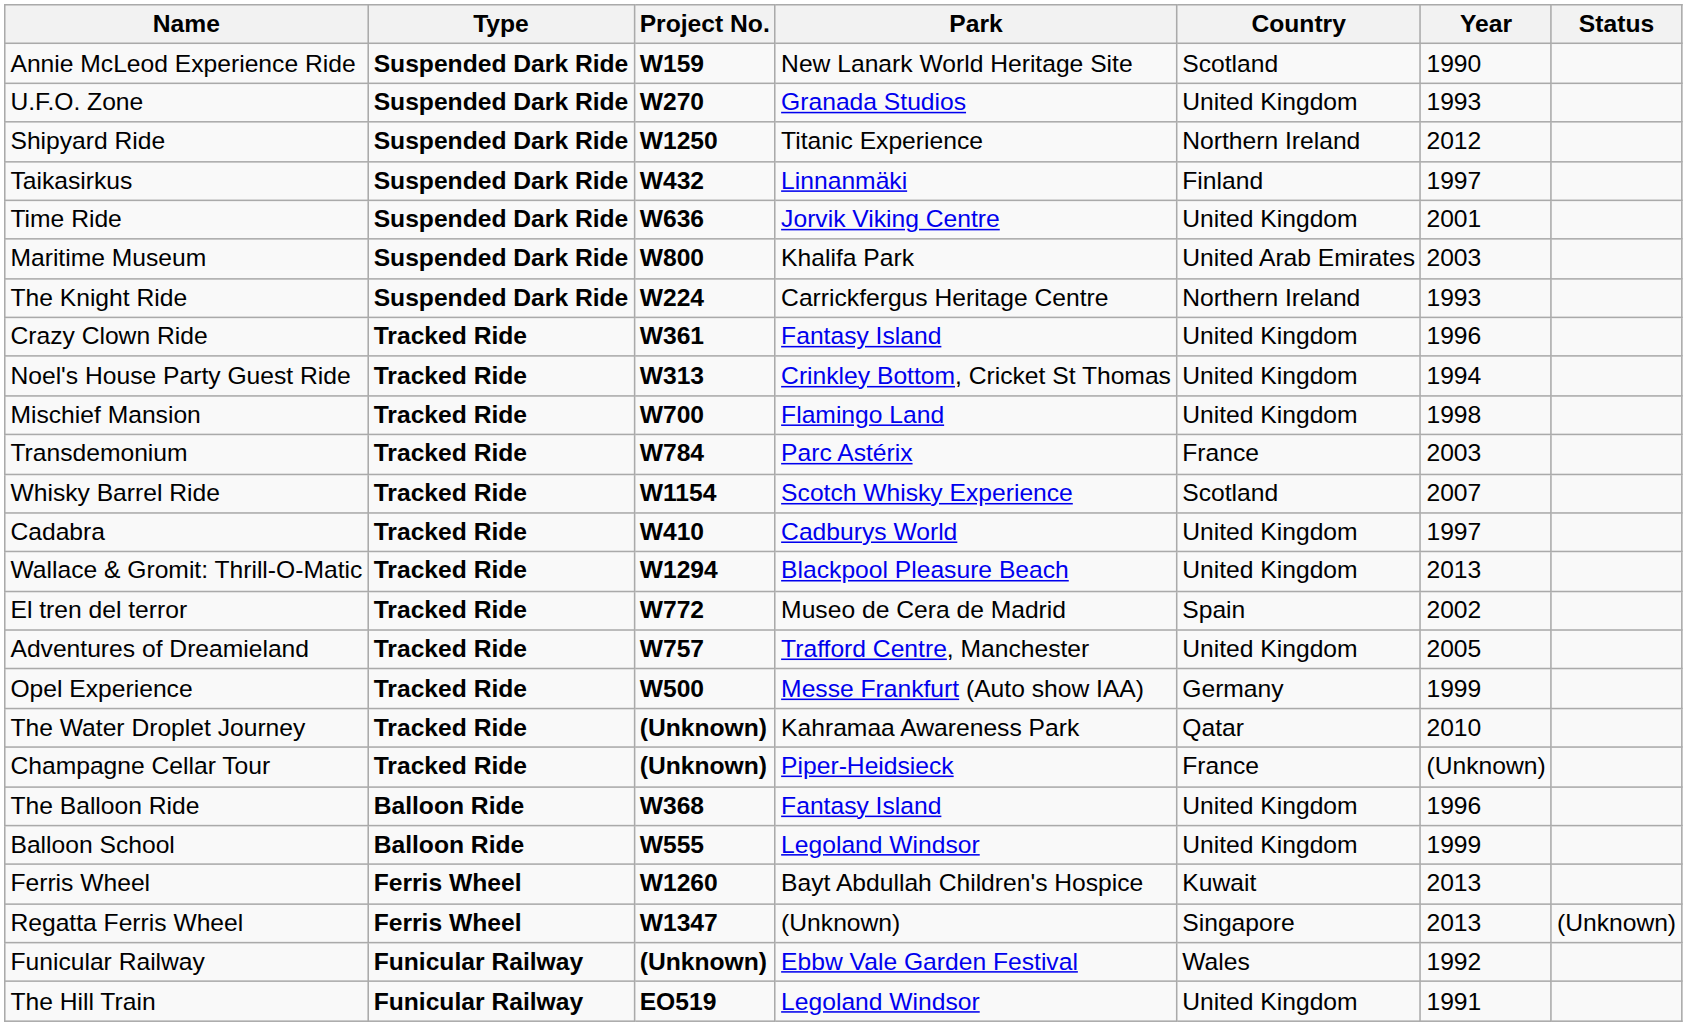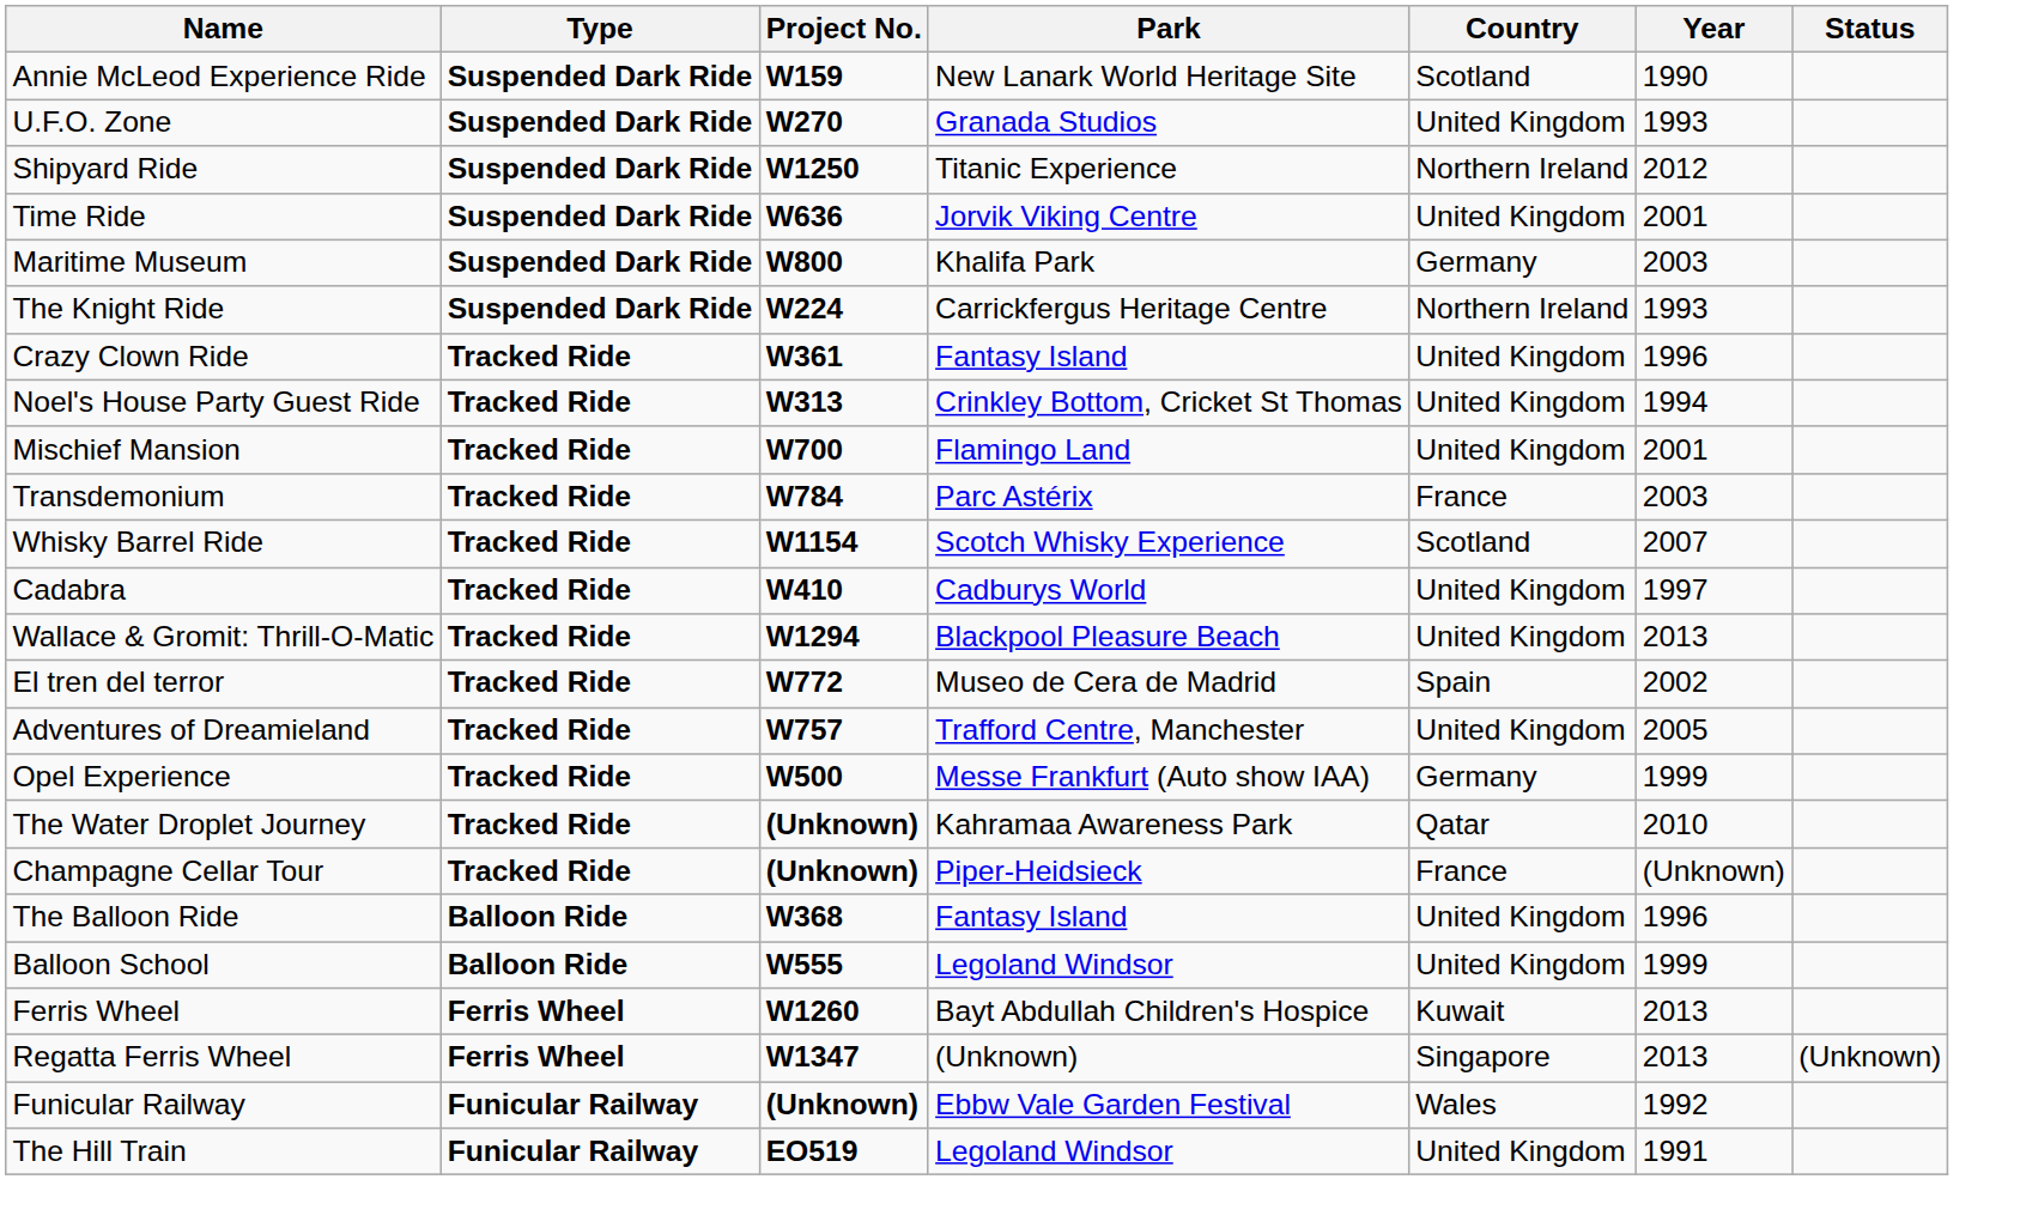 <table class="wikitable">
 <tr>
 <th>Name</th>
 <th>Type</th>
 <th>Project No.</th>
 <th>Park</th>
 <th>Country</th>
 <th>Year</th>
 <th>Status</th>
 </tr>
 <tr>
 <td>Annie McLeod Experience Ride</td>
 <td><strong>Suspended Dark Ride</strong></td>
 <td><strong>W159</strong></td>
 <td>New Lanark World Heritage Site</td>
 <td> Scotland</td>
 <td>1990</td>
 <td></td>
 </tr>
 <tr>
 <td>U.F.O. Zone</td>
 <td><strong>Suspended Dark Ride</strong></td>
 <td><strong>W270</strong></td>
 <td><a href='#'>Granada Studios</a></td>
 <td> United Kingdom</td>
 <td>1993</td>
 <td></td>
 </tr>
 <tr>
 <td>Shipyard Ride</td>
 <td><strong>Suspended Dark Ride</strong></td>
 <td><strong>W1250</strong></td>
 <td>Titanic Experience</td>
 <td> Northern Ireland</td>
 <td>2012</td>
 <td></td>
 </tr>
 <tr>
-<td>Taikasirkus</td>
-<td><strong>Suspended Dark Ride</strong></td>
-<td><strong>W432</strong></td>
-<td><a href='#'>Linnanmäki</a></td>
-<td> Finland</td>
-<td>1997</td>
-<td></td>
-</tr>
-<tr>
 <td>Time Ride</td>
 <td><strong>Suspended Dark Ride</strong></td>
 <td><strong>W636</strong></td>
 <td><a href='#'>Jorvik Viking Centre</a></td>
 <td> United Kingdom</td>
 <td>2001</td>
 <td></td>
 </tr>
 <tr>
 <td>Maritime Museum</td>
 <td><strong>Suspended Dark Ride</strong></td>
 <td><strong>W800</strong></td>
 <td>Khalifa Park</td>
-<td> United Arab Emirates</td>
+<td> Germany</td>
 <td>2003</td>
 <td></td>
 </tr>
 <tr>
 <td>The Knight Ride</td>
 <td><strong>Suspended Dark Ride</strong></td>
 <td><strong>W224</strong></td>
 <td>Carrickfergus Heritage Centre</td>
 <td> Northern Ireland</td>
 <td>1993</td>
 <td></td>
 </tr>
 <tr>
 <td>Crazy Clown Ride</td>
 <td><strong>Tracked Ride</strong></td>
 <td><strong>W361</strong></td>
 <td><a href='#'>Fantasy Island</a></td>
 <td> United Kingdom</td>
 <td>1996</td>
 <td></td>
 </tr>
 <tr>
 <td>Noel's House Party Guest Ride</td>
 <td><strong>Tracked Ride</strong></td>
 <td><strong>W313</strong></td>
 <td><a href='#'>Crinkley Bottom</a>, Cricket St Thomas</td>
 <td> United Kingdom</td>
 <td>1994</td>
 <td></td>
 </tr>
 <tr>
 <td>Mischief Mansion</td>
 <td><strong>Tracked Ride</strong></td>
 <td><strong>W700</strong></td>
 <td><a href='#'>Flamingo Land</a></td>
 <td> United Kingdom</td>
-<td>1998</td>
+<td>2001</td>
 <td></td>
 </tr>
 <tr>
 <td>Transdemonium</td>
 <td><strong>Tracked Ride</strong></td>
 <td><strong>W784</strong></td>
 <td><a href='#'>Parc Astérix</a></td>
 <td> France</td>
 <td>2003</td>
 <td></td>
 </tr>
 <tr>
 <td>Whisky Barrel Ride</td>
 <td><strong>Tracked Ride</strong></td>
 <td><strong>W1154</strong></td>
 <td><a href='#'>Scotch Whisky Experience</a></td>
 <td> Scotland</td>
 <td>2007</td>
 <td></td>
 </tr>
 <tr>
 <td>Cadabra</td>
 <td><strong>Tracked Ride</strong></td>
 <td><strong>W410</strong></td>
 <td><a href='#'>Cadburys World</a></td>
 <td> United Kingdom</td>
 <td>1997</td>
 <td></td>
 </tr>
 <tr>
 <td>Wallace & Gromit: Thrill-O-Matic</td>
 <td><strong>Tracked Ride</strong></td>
 <td><strong>W1294</strong></td>
 <td><a href='#'>Blackpool Pleasure Beach</a></td>
 <td> United Kingdom</td>
 <td>2013</td>
 <td></td>
 </tr>
 <tr>
 <td>El tren del terror</td>
 <td><strong>Tracked Ride</strong></td>
 <td><strong>W772</strong></td>
 <td>Museo de Cera de Madrid</td>
 <td> Spain</td>
 <td>2002</td>
 <td></td>
 </tr>
 <tr>
 <td>Adventures of Dreamieland</td>
 <td><strong>Tracked Ride</strong></td>
 <td><strong>W757</strong></td>
 <td><a href='#'>Trafford Centre</a>, Manchester</td>
 <td> United Kingdom</td>
 <td>2005</td>
 <td></td>
 </tr>
 <tr>
 <td>Opel Experience</td>
 <td><strong>Tracked Ride</strong></td>
 <td><strong>W500</strong></td>
 <td><a href='#'>Messe Frankfurt</a> (Auto show IAA)</td>
 <td> Germany</td>
 <td>1999</td>
 <td></td>
 </tr>
 <tr>
 <td>The Water Droplet Journey</td>
 <td><strong>Tracked Ride</strong></td>
 <td><strong>(Unknown)</strong></td>
 <td>Kahramaa Awareness Park</td>
 <td> Qatar</td>
 <td>2010</td>
 <td></td>
 </tr>
 <tr>
 <td>Champagne Cellar Tour</td>
 <td><strong>Tracked Ride</strong></td>
 <td><strong>(Unknown)</strong></td>
 <td><a href='#'>Piper-Heidsieck</a></td>
 <td> France</td>
 <td>(Unknown)</td>
 <td></td>
 </tr>
 <tr>
 <td>The Balloon Ride</td>
 <td><strong>Balloon Ride</strong></td>
 <td><strong>W368</strong></td>
 <td><a href='#'>Fantasy Island</a></td>
 <td> United Kingdom</td>
 <td>1996</td>
 <td></td>
 </tr>
 <tr>
 <td>Balloon School</td>
 <td><strong>Balloon Ride</strong></td>
 <td><strong>W555</strong></td>
 <td><a href='#'>Legoland Windsor</a></td>
 <td> United Kingdom</td>
 <td>1999</td>
 <td></td>
 </tr>
 <tr>
 <td>Ferris Wheel</td>
 <td><strong>Ferris Wheel</strong></td>
 <td><strong>W1260</strong></td>
 <td>Bayt  Abdullah Children's Hospice</td>
 <td> Kuwait</td>
 <td>2013</td>
 <td></td>
 </tr>
 <tr>
 <td>Regatta Ferris Wheel</td>
 <td><strong>Ferris Wheel</strong></td>
 <td><strong>W1347</strong></td>
 <td>(Unknown)</td>
 <td> Singapore</td>
 <td>2013</td>
 <td>(Unknown)</td>
 </tr>
 <tr>
 <td>Funicular Railway</td>
 <td><strong>Funicular Railway</strong></td>
 <td><strong>(Unknown)</strong></td>
 <td><a href='#'>Ebbw Vale Garden Festival</a></td>
 <td> Wales</td>
 <td>1992</td>
 <td></td>
 </tr>
 <tr>
 <td>The Hill Train</td>
 <td><strong>Funicular Railway</strong></td>
 <td><strong>EO519</strong></td>
 <td><a href='#'>Legoland Windsor</a></td>
 <td> United Kingdom</td>
 <td>1991</td>
 <td></td>
 </tr>
 </table>
